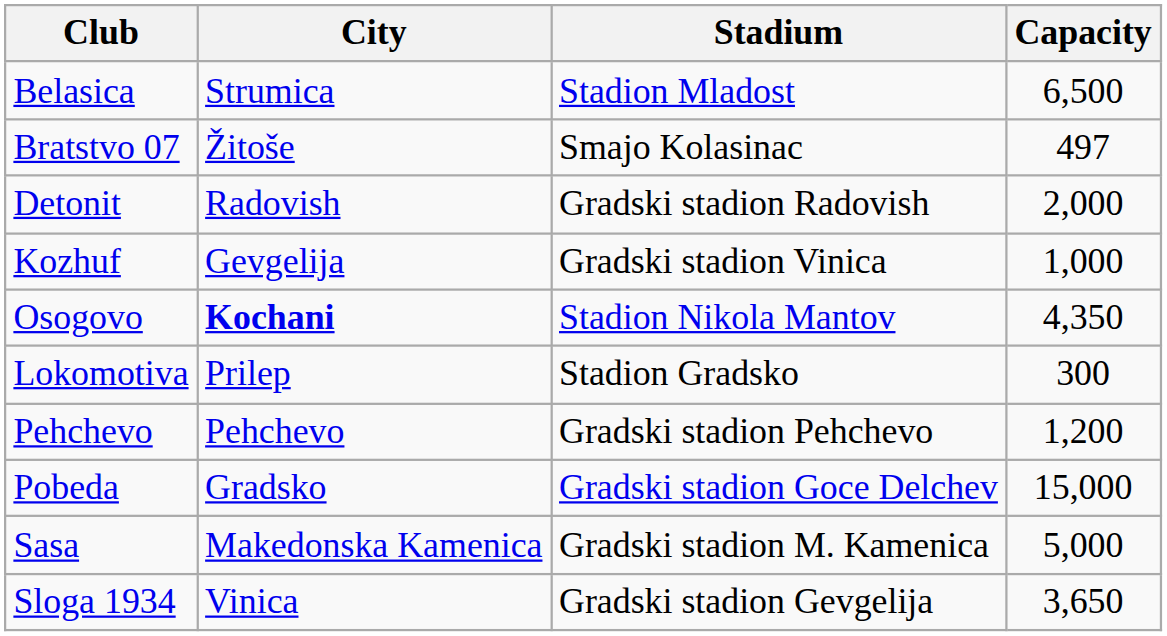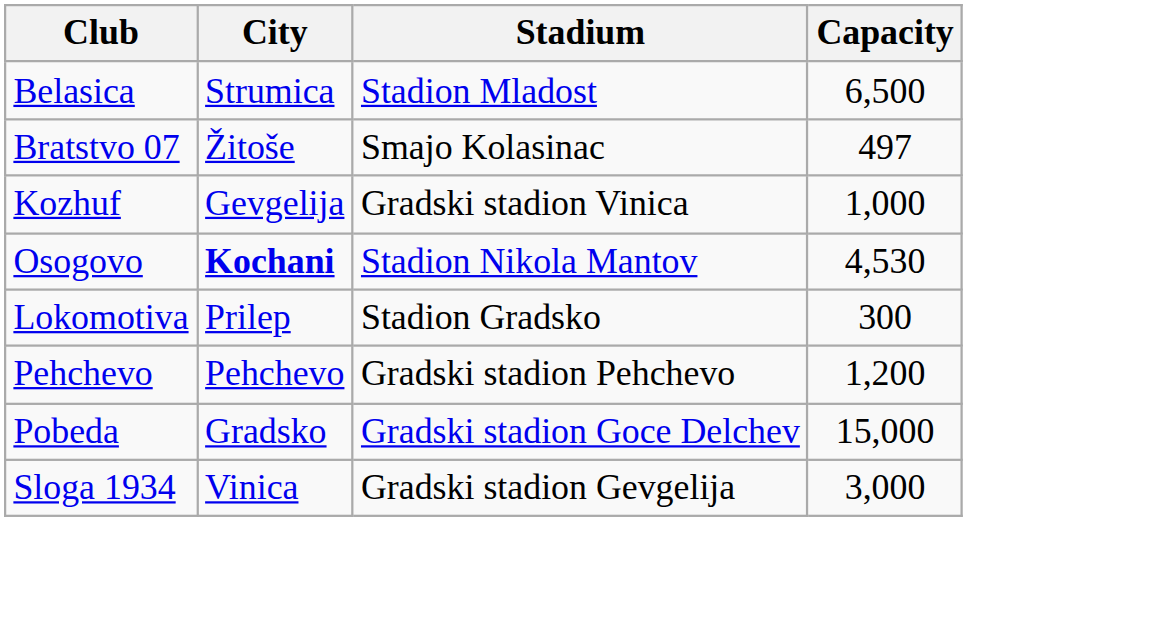 <table class="wikitable sortable">
 <tr>
 <th>Club</th>
 <th>City</th>
 <th>Stadium</th>
 <th>Capacity</th>
 </tr>
 <tr>
 <td><a href='#'>Belasica</a></td>
 <td><a href='#'>Strumica</a></td>
 <td><a href='#'>Stadion Mladost</a></td>
 <td align=center>6,500</td>
 </tr>
 <tr>
 <td><a href='#'>Bratstvo 07</a></td>
 <td><a href='#'>Žitoše</a></td>
 <td>Smajo Kolasinac</td>
 <td align=center>497</td>
 </tr>
 <tr>
-<td><a href='#'>Detonit</a></td>
-<td><a href='#'>Radovish</a></td>
-<td>Gradski stadion Radovish</td>
-<td align=center>2,000</td>
-</tr>
-<tr>
 <td><a href='#'>Kozhuf</a></td>
 <td><a href='#'>Gevgelija</a></td>
 <td>Gradski stadion Vinica</td>
 <td align=center>1,000</td>
 </tr>
 <tr>
 <td><a href='#'>Osogovo</a></td>
 <td><strong><a href='#'>Kochani</a></strong></td>
 <td><a href='#'>Stadion Nikola Mantov</a></td>
-<td align=center>4,350</td>
+<td align=center>4,530</td>
 </tr>
 <tr>
 <td><a href='#'>Lokomotiva</a></td>
 <td><a href='#'>Prilep</a></td>
 <td>Stadion Gradsko</td>
 <td align=center>300</td>
 </tr>
 <tr>
 <td><a href='#'>Pehchevo</a></td>
 <td><a href='#'>Pehchevo</a></td>
 <td>Gradski stadion Pehchevo</td>
 <td align=center>1,200</td>
 </tr>
 <tr>
 <td><a href='#'>Pobeda</a></td>
 <td><a href='#'>Gradsko</a></td>
 <td><a href='#'>Gradski stadion Goce Delchev</a></td>
 <td align=center>15,000</td>
 </tr>
 <tr>
-<td><a href='#'>Sasa</a></td>
-<td><a href='#'>Makedonska Kamenica</a></td>
-<td>Gradski stadion M. Kamenica</td>
-<td align=center>5,000</td>
-</tr>
-<tr>
 <td><a href='#'>Sloga 1934</a></td>
 <td><a href='#'>Vinica</a></td>
 <td>Gradski stadion Gevgelija</td>
-<td align=center>3,650</td>
+<td align=center>3,000</td>
 </tr>
 </table>
